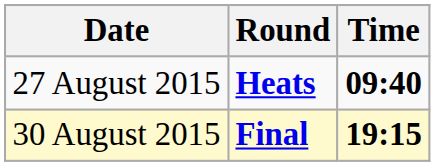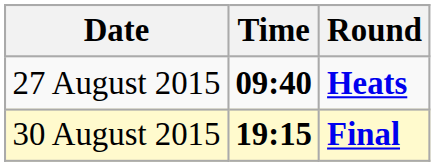 <table class="wikitable">
 <tr>
 <th>Date</th>
+<th>Time</th>
 <th>Round</th>
-<th>Time</th>
 </tr>
 <tr>
 <td>27 August 2015</td>
+<td><strong>09:40</strong></td>
 <td><strong><a href='#'>Heats</a></strong></td>
-<td><strong>09:40</strong></td>
 </tr>
 <tr style=background:lemonchiffon>
 <td>30 August 2015</td>
+<td><strong>19:15</strong></td>
 <td><strong><a href='#'>Final</a></strong></td>
-<td><strong>19:15</strong></td>
 </tr>
 </table>
